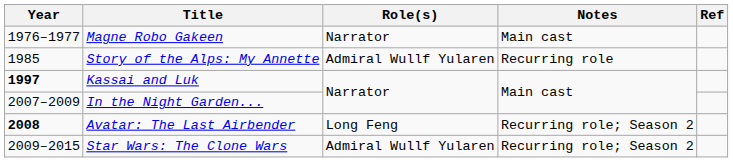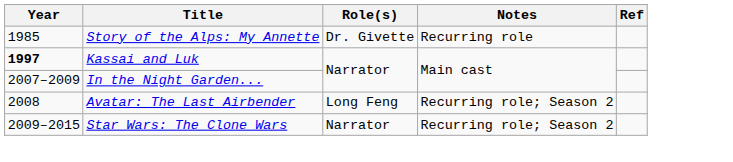 <table class="wikitable plainrowheaders sortable">
 <tr>
 <th scope="col">Year</th>
 <th scope="col">Title</th>
 <th scope="col">Role(s)</th>
 <th scope="col">Notes</th>
 <th scope="col" class="unsortable">Ref</th>
 </tr>
 <tr>
-<td>1976–1977</td>
-<td><em><a href='#'>Magne Robo Gakeen</a></em></td>
-<td>Narrator</td>
-<td>Main cast</td>
-<td></td>
-</tr>
-<tr>
 <td>1985</td>
 <td><em><a href='#'>Story of the Alps: My Annette</a></em></td>
-<td>Admiral Wullf Yularen</td>
+<td>Dr. Givette</td>
 <td>Recurring role</td>
 <td></td>
 </tr>
 <tr>
 <td><strong>1997</strong></td>
 <td><em><a href='#'>Kassai and Luk</a></em></td>
 <td rowspan=2>Narrator</td>
 <td rowspan=2>Main cast</td>
 <td></td>
 </tr>
 <tr>
 <td>2007–2009</td>
 <td><em><a href='#'>In the Night Garden...</a></em></td>
 <td></td>
 </tr>
 <tr>
-<td><strong>2008</strong></td>
+<td>2008</td>
 <td><em><a href='#'>Avatar: The Last Airbender</a></em></td>
 <td>Long Feng</td>
 <td>Recurring role; Season 2</td>
 <td></td>
 </tr>
 <tr>
 <td>2009–2015</td>
 <td><em><a href='#'>Star Wars: The Clone Wars</a></em></td>
-<td>Admiral Wullf Yularen</td>
+<td>Narrator</td>
 <td>Recurring role; Season 2</td>
 <td></td>
 </tr>
 </table>
